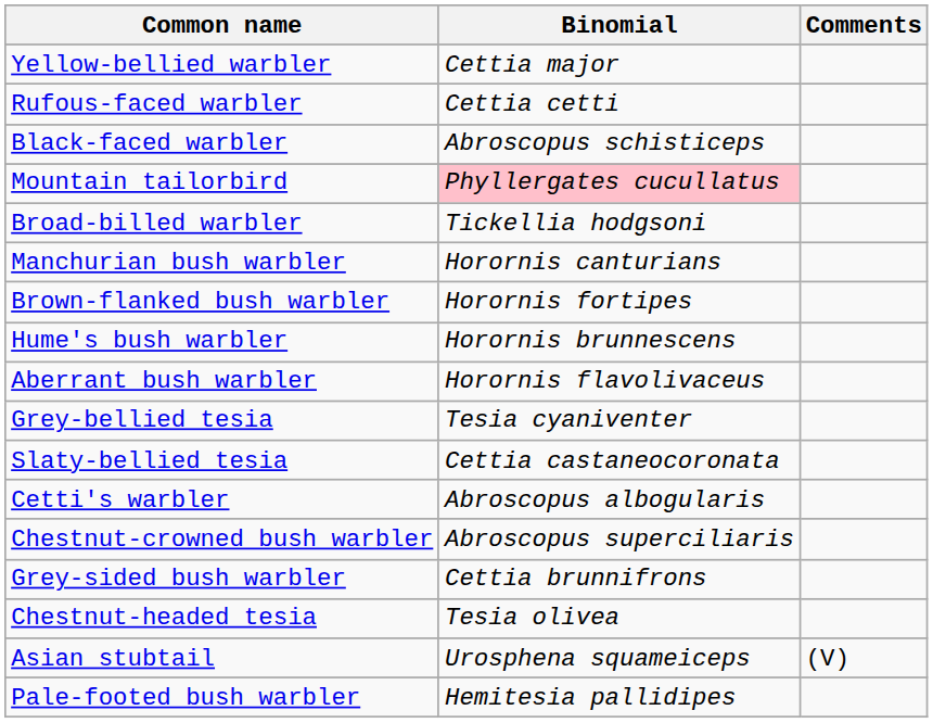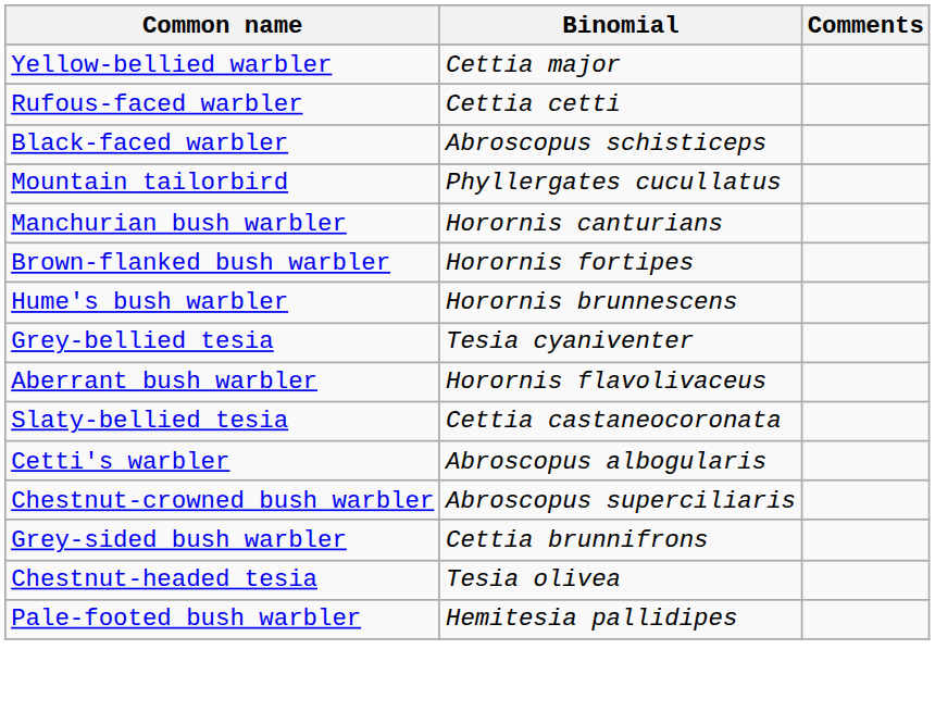 <table class="wikitable">
 <tr>
 <th>Common name</th>
 <th>Binomial</th>
 <th>Comments</th>
 </tr>
 <tr>
 <td><a href='#'>Yellow-bellied warbler</a></td>
 <td><em>Cettia major</em></td>
 <td></td>
 </tr>
 <tr>
 <td><a href='#'>Rufous-faced warbler</a></td>
 <td><em>Cettia cetti</em></td>
 <td></td>
 </tr>
 <tr>
 <td><a href='#'>Black-faced warbler</a></td>
 <td><em>Abroscopus schisticeps</em></td>
 <td></td>
 </tr>
 <tr>
 <td><a href='#'>Mountain tailorbird</a></td>
-<td style="background: pink;"><em>Phyllergates cucullatus</em></td>
-<td></td>
-</tr>
-<tr>
-<td><a href='#'>Broad-billed warbler</a></td>
-<td><em>Tickellia hodgsoni</em></td>
+<td><em>Phyllergates cucullatus</em></td>
 <td></td>
 </tr>
 <tr>
 <td><a href='#'>Manchurian bush warbler</a></td>
 <td><em>Horornis canturians</em></td>
 <td></td>
 </tr>
 <tr>
 <td><a href='#'>Brown-flanked bush warbler</a></td>
 <td><em>Horornis fortipes</em></td>
 <td></td>
 </tr>
 <tr>
 <td><a href='#'>Hume's bush warbler</a></td>
 <td><em>Horornis brunnescens</em></td>
 <td></td>
 </tr>
 <tr>
-<td><a href='#'>Aberrant bush warbler</a></td>
-<td><em>Horornis flavolivaceus</em></td>
+<td><a href='#'>Grey-bellied tesia</a></td>
+<td><em>Tesia cyaniventer</em></td>
 <td></td>
 </tr>
 <tr>
-<td><a href='#'>Grey-bellied tesia</a></td>
-<td><em>Tesia cyaniventer</em></td>
+<td><a href='#'>Aberrant bush warbler</a></td>
+<td><em>Horornis flavolivaceus</em></td>
 <td></td>
 </tr>
 <tr>
 <td><a href='#'>Slaty-bellied tesia</a></td>
 <td><em>Cettia castaneocoronata</em></td>
 <td></td>
 </tr>
 <tr>
 <td><a href='#'>Cetti's warbler</a></td>
 <td><em>Abroscopus albogularis</em></td>
 <td></td>
 </tr>
 <tr>
 <td><a href='#'>Chestnut-crowned bush warbler</a></td>
 <td><em>Abroscopus superciliaris</em></td>
 <td></td>
 </tr>
 <tr>
 <td><a href='#'>Grey-sided bush warbler</a></td>
 <td><em>Cettia brunnifrons</em></td>
 <td></td>
 </tr>
 <tr>
 <td><a href='#'>Chestnut-headed tesia</a></td>
 <td><em>Tesia olivea</em></td>
 <td></td>
 </tr>
 <tr>
-<td><a href='#'>Asian stubtail</a></td>
-<td><em>Urosphena squameiceps</em></td>
-<td>(V)</td>
-</tr>
-<tr>
 <td><a href='#'>Pale-footed bush warbler</a></td>
 <td><em>Hemitesia pallidipes</em></td>
 <td></td>
 </tr>
 </table>
